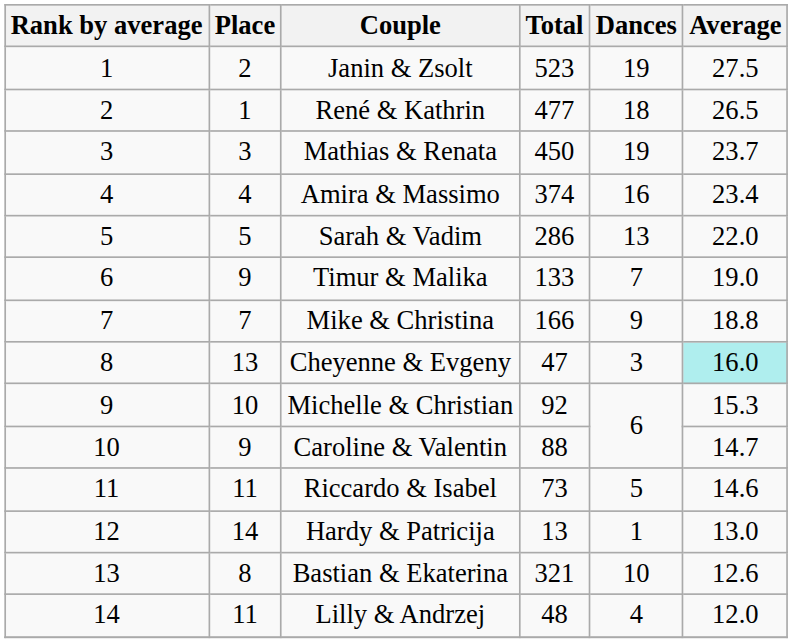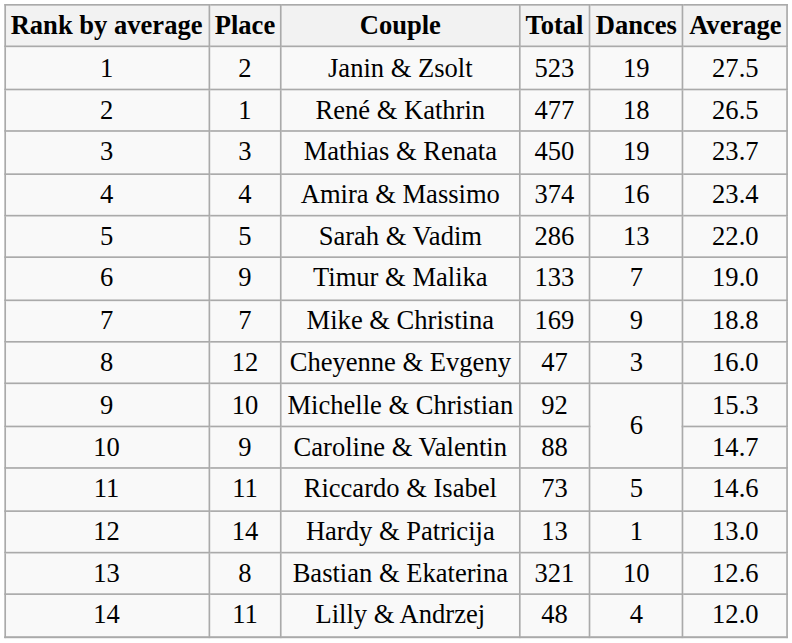 <table class="wikitable sortable" style="margin:auto; text-align:center; white-space:nowrap">
 <tr>
 <th>Rank by average</th>
 <th>Place</th>
 <th>Couple</th>
 <th>Total</th>
 <th>Dances</th>
 <th>Average</th>
 </tr>
 <tr>
 <td>1</td>
 <td>2</td>
 <td>Janin & Zsolt</td>
 <td>523</td>
 <td>19</td>
 <td>27.5</td>
 </tr>
 <tr>
 <td>2</td>
 <td>1</td>
 <td>René & Kathrin</td>
 <td>477</td>
 <td>18</td>
 <td>26.5</td>
 </tr>
 <tr>
 <td>3</td>
 <td>3</td>
 <td>Mathias & Renata</td>
 <td>450</td>
 <td>19</td>
 <td>23.7</td>
 </tr>
 <tr>
 <td>4</td>
 <td>4</td>
 <td>Amira & Massimo</td>
 <td>374</td>
 <td>16</td>
 <td>23.4</td>
 </tr>
 <tr>
 <td>5</td>
 <td>5</td>
 <td>Sarah & Vadim</td>
 <td>286</td>
 <td>13</td>
 <td>22.0</td>
 </tr>
 <tr>
 <td>6</td>
 <td>9</td>
 <td>Timur & Malika</td>
 <td>133</td>
 <td>7</td>
 <td>19.0</td>
 </tr>
 <tr>
 <td>7</td>
 <td>7</td>
 <td>Mike & Christina</td>
-<td>166</td>
+<td>169</td>
 <td>9</td>
 <td>18.8</td>
 </tr>
 <tr>
 <td>8</td>
-<td>13</td>
+<td>12</td>
 <td>Cheyenne & Evgeny</td>
 <td>47</td>
 <td>3</td>
-<td style="background: paleturquoise;">16.0</td>
+<td>16.0</td>
 </tr>
 <tr>
 <td>9</td>
 <td>10</td>
 <td>Michelle & Christian</td>
 <td>92</td>
 <td rowspan=2>6</td>
 <td>15.3</td>
 </tr>
 <tr>
 <td>10</td>
 <td>9</td>
 <td>Caroline & Valentin</td>
 <td>88</td>
 <td>14.7</td>
 </tr>
 <tr>
 <td>11</td>
 <td>11</td>
 <td>Riccardo & Isabel</td>
 <td>73</td>
 <td>5</td>
 <td>14.6</td>
 </tr>
 <tr>
 <td>12</td>
 <td>14</td>
 <td>Hardy & Patricija</td>
 <td>13</td>
 <td>1</td>
 <td>13.0</td>
 </tr>
 <tr>
 <td>13</td>
 <td>8</td>
 <td>Bastian & Ekaterina</td>
 <td>321</td>
 <td>10</td>
 <td>12.6</td>
 </tr>
 <tr>
 <td>14</td>
 <td>11</td>
 <td>Lilly & Andrzej</td>
 <td>48</td>
 <td>4</td>
 <td>12.0</td>
 </tr>
 <tr>
 </tr>
 </table>
